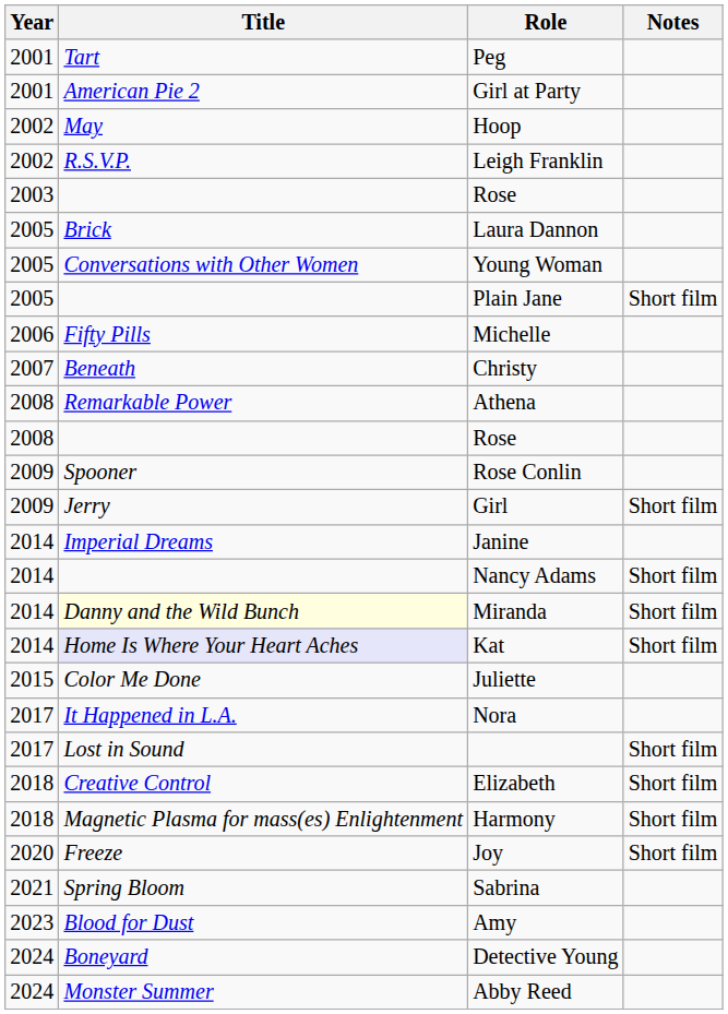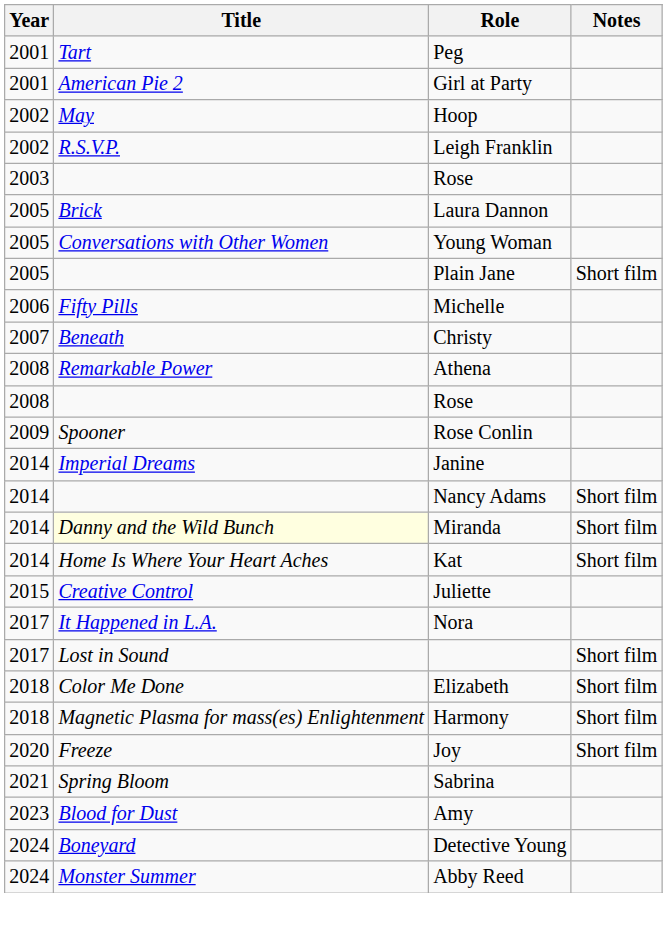 <table class="wikitable sortable">
 <tr>
 <th>Year</th>
 <th>Title</th>
 <th>Role</th>
 <th class="unsortable">Notes</th>
 </tr>
 <tr>
 <td>2001</td>
 <td><em><a href='#'>Tart</a></em></td>
 <td>Peg</td>
 <td></td>
 </tr>
 <tr>
 <td>2001</td>
 <td><em><a href='#'>American Pie 2</a></em></td>
 <td>Girl at Party</td>
 <td></td>
 </tr>
 <tr>
 <td>2002</td>
 <td><em><a href='#'>May</a></em></td>
 <td>Hoop</td>
 <td></td>
 </tr>
 <tr>
 <td>2002</td>
 <td><em><a href='#'>R.S.V.P.</a></em></td>
 <td>Leigh Franklin</td>
 <td></td>
 </tr>
 <tr>
 <td>2003</td>
 <td><em></em></td>
 <td>Rose</td>
 <td></td>
 </tr>
 <tr>
 <td>2005</td>
 <td><em><a href='#'>Brick</a></em></td>
 <td>Laura Dannon</td>
 <td></td>
 </tr>
 <tr>
 <td>2005</td>
 <td><em><a href='#'>Conversations with Other Women</a></em></td>
 <td>Young Woman</td>
 <td></td>
 </tr>
 <tr>
 <td>2005</td>
 <td><em></em></td>
 <td>Plain Jane</td>
 <td>Short film</td>
 </tr>
 <tr>
 <td>2006</td>
 <td><em><a href='#'>Fifty Pills</a></em></td>
 <td>Michelle</td>
 <td></td>
 </tr>
 <tr>
 <td>2007</td>
 <td><em><a href='#'>Beneath</a></em></td>
 <td>Christy</td>
 <td></td>
 </tr>
 <tr>
 <td>2008</td>
 <td><em><a href='#'>Remarkable Power</a></em></td>
 <td>Athena</td>
 <td></td>
 </tr>
 <tr>
 <td>2008</td>
 <td><em></em></td>
 <td>Rose</td>
 <td></td>
 </tr>
 <tr>
 <td>2009</td>
 <td><em>Spooner</em></td>
 <td>Rose Conlin</td>
 <td></td>
 </tr>
 <tr>
-<td>2009</td>
-<td><em>Jerry</em></td>
-<td>Girl</td>
-<td>Short film</td>
-</tr>
-<tr>
 <td>2014</td>
 <td><em><a href='#'>Imperial Dreams</a></em></td>
 <td>Janine</td>
 <td></td>
 </tr>
 <tr>
 <td>2014</td>
 <td><em></em></td>
 <td>Nancy Adams</td>
 <td>Short film</td>
 </tr>
 <tr>
 <td>2014</td>
 <td style="background: lightyellow;"><em>Danny and the Wild Bunch</em></td>
 <td>Miranda</td>
 <td>Short film</td>
 </tr>
 <tr>
 <td>2014</td>
-<td style="background: lavender;"><em>Home Is Where Your Heart Aches</em></td>
+<td><em>Home Is Where Your Heart Aches</em></td>
 <td>Kat</td>
 <td>Short film</td>
 </tr>
 <tr>
 <td>2015</td>
-<td><em>Color Me Done</em></td>
+<td><em><a href='#'>Creative Control</a></em></td>
 <td>Juliette</td>
 <td></td>
 </tr>
 <tr>
 <td>2017</td>
 <td><em><a href='#'>It Happened in L.A.</a></em></td>
 <td>Nora</td>
 <td></td>
 </tr>
 <tr>
 <td>2017</td>
 <td><em>Lost in Sound</em></td>
 <td></td>
 <td>Short film</td>
 </tr>
 <tr>
 <td>2018</td>
-<td><em><a href='#'>Creative Control</a></em></td>
+<td><em>Color Me Done</em></td>
 <td>Elizabeth</td>
 <td>Short film</td>
 </tr>
 <tr>
 <td>2018</td>
 <td><em>Magnetic Plasma for mass(es) Enlightenment</em></td>
 <td>Harmony</td>
 <td>Short film</td>
 </tr>
 <tr>
 <td>2020</td>
 <td><em>Freeze</em></td>
 <td>Joy</td>
 <td>Short film</td>
 </tr>
 <tr>
 <td>2021</td>
 <td><em>Spring Bloom</em></td>
 <td>Sabrina</td>
 <td></td>
 </tr>
 <tr>
 <td>2023</td>
 <td><em><a href='#'>Blood for Dust</a></em></td>
 <td>Amy</td>
 <td></td>
 </tr>
 <tr>
 <td>2024</td>
 <td><em><a href='#'>Boneyard</a></em></td>
 <td>Detective Young</td>
 <td></td>
 </tr>
 <tr>
 <td>2024</td>
 <td><em><a href='#'>Monster Summer</a></em></td>
 <td>Abby Reed</td>
 <td></td>
 </tr>
 <tr>
 </tr>
 </table>
